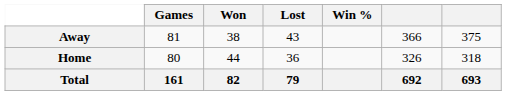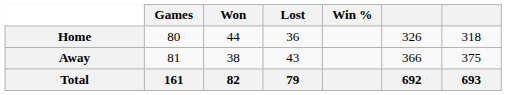 <table class="wikitable" style="font-size:95%; text-align:center; width:38em; border:0;margin: 0.5em auto;">
 <tr>
 <td width="28%" style="background:#fff;border:0;"></td>
 <th width="12%">Games</th>
 <th width="12%">Won</th>
 <th width="12%">Lost</th>
 <th width="12%">Win %</th>
 <th width="12%"></th>
 <th width="12%"></th>
 </tr>
 <tr>
+<th>Home</th>
+<td>80</td>
+<td>44</td>
+<td>36</td>
+<td></td>
+<td>326</td>
+<td>318</td>
+</tr>
+<tr>
 <th>Away</th>
 <td>81</td>
 <td>38</td>
 <td>43</td>
 <td></td>
 <td>366</td>
 <td>375</td>
-</tr>
-<tr>
-<th>Home</th>
-<td>80</td>
-<td>44</td>
-<td>36</td>
-<td></td>
-<td>326</td>
-<td>318</td>
 </tr>
 <tr>
 <th>Total</th>
 <th>161</th>
 <th>82</th>
 <th>79</th>
 <th></th>
 <th>692</th>
 <th>693</th>
 </tr>
 <tr>
 </tr>
 </table>
